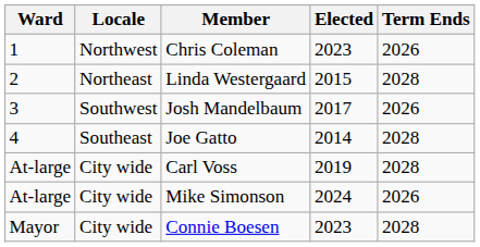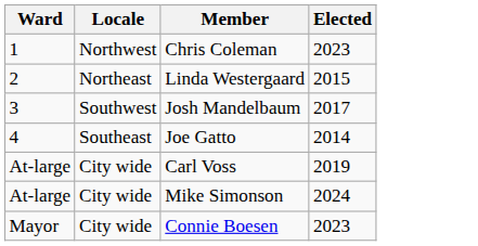 <table class="sortable wikitable">
 <tr>
 <th>Ward</th>
 <th>Locale</th>
 <th>Member</th>
 <th>Elected</th>
-<th>Term Ends</th>
 </tr>
 <tr>
 <td>1</td>
 <td>Northwest</td>
 <td>Chris Coleman</td>
 <td>2023</td>
-<td>2026</td>
 </tr>
 <tr>
 <td>2</td>
 <td>Northeast</td>
 <td>Linda Westergaard</td>
 <td>2015</td>
-<td>2028</td>
 </tr>
 <tr>
 <td>3</td>
 <td>Southwest</td>
 <td>Josh Mandelbaum</td>
 <td>2017</td>
-<td>2026</td>
 </tr>
 <tr>
 <td>4</td>
 <td>Southeast</td>
 <td>Joe Gatto</td>
 <td>2014</td>
-<td>2028</td>
 </tr>
 <tr>
 <td>At-large</td>
 <td>City wide</td>
 <td>Carl Voss</td>
 <td>2019</td>
-<td>2028</td>
 </tr>
 <tr>
 <td>At-large</td>
 <td>City wide</td>
 <td>Mike Simonson</td>
 <td>2024</td>
-<td>2026</td>
 </tr>
 <tr>
 <td>Mayor</td>
 <td>City wide</td>
 <td><a href='#'>Connie Boesen</a></td>
 <td>2023</td>
-<td>2028</td>
 </tr>
 </table>
